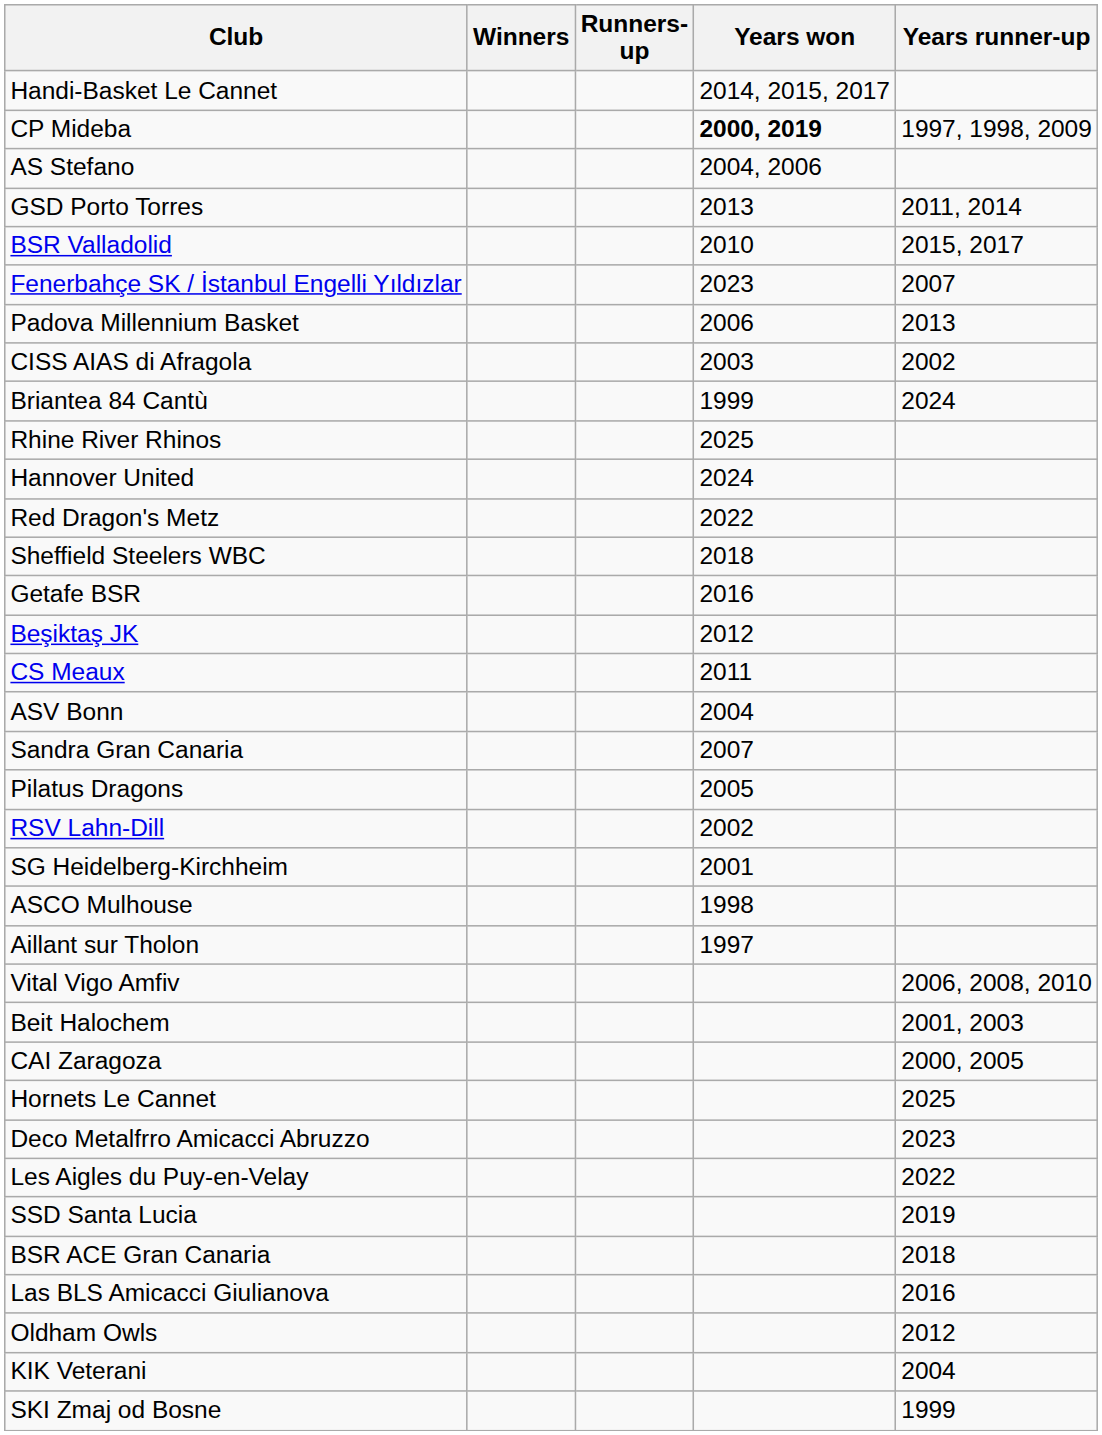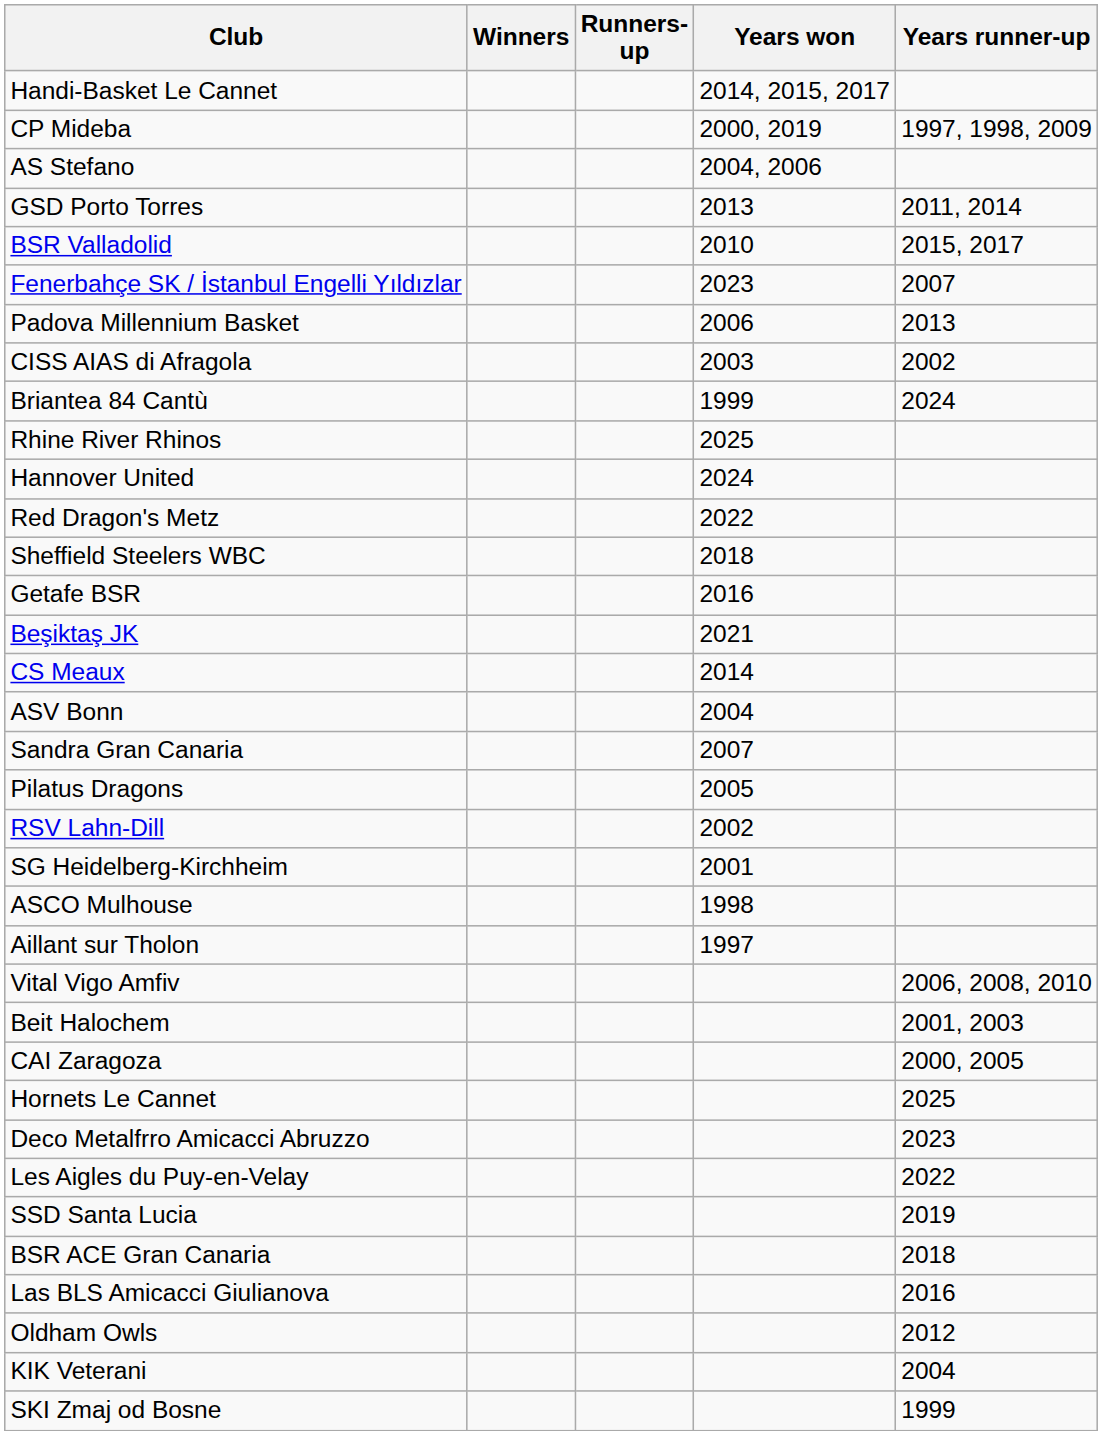 <table class="wikitable">
 <tr>
 <th>Club</th>
 <th>Winners</th>
 <th width=50>Runners-up</th>
 <th>Years won</th>
 <th>Years runner-up</th>
 </tr>
 <tr>
 <td> Handi-Basket Le Cannet</td>
 <td></td>
 <td></td>
 <td>2014, 2015, 2017</td>
 <td></td>
 </tr>
 <tr>
 <td> CP Mideba</td>
 <td></td>
 <td></td>
-<td><strong>2000, 2019</strong></td>
+<td>2000, 2019</td>
 <td>1997, 1998, 2009</td>
 </tr>
 <tr>
 <td> AS Stefano</td>
 <td></td>
 <td></td>
 <td>2004, 2006</td>
 <td></td>
 </tr>
 <tr>
 <td> GSD Porto Torres</td>
 <td></td>
 <td></td>
 <td>2013</td>
 <td>2011, 2014</td>
 </tr>
 <tr>
 <td> <a href='#'>BSR Valladolid</a></td>
 <td></td>
 <td></td>
 <td>2010</td>
 <td>2015, 2017</td>
 </tr>
 <tr>
 <td> <a href='#'>Fenerbahçe SK / İstanbul Engelli Yıldızlar</a></td>
 <td></td>
 <td></td>
 <td>2023</td>
 <td>2007</td>
 </tr>
 <tr>
 <td> Padova Millennium Basket</td>
 <td></td>
 <td></td>
 <td>2006</td>
 <td>2013</td>
 </tr>
 <tr>
 <td> CISS AIAS di Afragola</td>
 <td></td>
 <td></td>
 <td>2003</td>
 <td>2002</td>
 </tr>
 <tr>
 <td> Briantea 84 Cantù</td>
 <td></td>
 <td></td>
 <td>1999</td>
 <td>2024</td>
 </tr>
 <tr>
 <td> Rhine River Rhinos</td>
 <td></td>
 <td></td>
 <td>2025</td>
 <td></td>
 </tr>
 <tr>
 <td> Hannover United</td>
 <td></td>
 <td></td>
 <td>2024</td>
 <td></td>
 </tr>
 <tr>
 <td> Red Dragon's Metz</td>
 <td></td>
 <td></td>
 <td>2022</td>
 <td></td>
 </tr>
 <tr>
 <td> Sheffield Steelers WBC</td>
 <td></td>
 <td></td>
 <td>2018</td>
 <td></td>
 </tr>
 <tr>
 <td> Getafe BSR</td>
 <td></td>
 <td></td>
 <td>2016</td>
 <td></td>
 </tr>
 <tr>
 <td> <a href='#'>Beşiktaş JK</a></td>
 <td></td>
 <td></td>
-<td>2012</td>
+<td>2021</td>
 <td></td>
 </tr>
 <tr>
 <td> <a href='#'>CS Meaux</a></td>
 <td></td>
 <td></td>
-<td>2011</td>
+<td>2014</td>
 <td></td>
 </tr>
 <tr>
 <td> ASV Bonn</td>
 <td></td>
 <td></td>
 <td>2004</td>
 <td></td>
 </tr>
 <tr>
 <td> Sandra Gran Canaria</td>
 <td></td>
 <td></td>
 <td>2007</td>
 <td></td>
 </tr>
 <tr>
 <td> Pilatus Dragons</td>
 <td></td>
 <td></td>
 <td>2005</td>
 <td></td>
 </tr>
 <tr>
 <td> <a href='#'>RSV Lahn-Dill</a></td>
 <td></td>
 <td></td>
 <td>2002</td>
 <td></td>
 </tr>
 <tr>
 <td> SG Heidelberg-Kirchheim</td>
 <td></td>
 <td></td>
 <td>2001</td>
 <td></td>
 </tr>
 <tr>
 <td> ASCO Mulhouse</td>
 <td></td>
 <td></td>
 <td>1998</td>
 <td></td>
 </tr>
 <tr>
 <td> Aillant sur Tholon</td>
 <td></td>
 <td></td>
 <td>1997</td>
 <td></td>
 </tr>
 <tr>
 <td> Vital Vigo Amfiv</td>
 <td></td>
 <td></td>
 <td></td>
 <td>2006, 2008, 2010</td>
 </tr>
 <tr>
 <td> Beit Halochem</td>
 <td></td>
 <td></td>
 <td></td>
 <td>2001, 2003</td>
 </tr>
 <tr>
 <td> CAI Zaragoza</td>
 <td></td>
 <td></td>
 <td></td>
 <td>2000, 2005</td>
 </tr>
 <tr>
 <td> Hornets Le Cannet</td>
 <td></td>
 <td></td>
 <td></td>
 <td>2025</td>
 </tr>
 <tr>
 <td> Deco Metalfrro Amicacci Abruzzo</td>
 <td></td>
 <td></td>
 <td></td>
 <td>2023</td>
 </tr>
 <tr>
 <td> Les Aigles du Puy-en-Velay</td>
 <td></td>
 <td></td>
 <td></td>
 <td>2022</td>
 </tr>
 <tr>
 <td> SSD Santa Lucia</td>
 <td></td>
 <td></td>
 <td></td>
 <td>2019</td>
 </tr>
 <tr>
 <td> BSR ACE Gran Canaria</td>
 <td></td>
 <td></td>
 <td></td>
 <td>2018</td>
 </tr>
 <tr>
 <td> Las BLS Amicacci Giulianova</td>
 <td></td>
 <td></td>
 <td></td>
 <td>2016</td>
 </tr>
 <tr>
 <td> Oldham Owls</td>
 <td></td>
 <td></td>
 <td></td>
 <td>2012</td>
 </tr>
 <tr>
 <td> KIK Veterani</td>
 <td></td>
 <td></td>
 <td></td>
 <td>2004</td>
 </tr>
 <tr>
 <td> SKI Zmaj od Bosne</td>
 <td></td>
 <td></td>
 <td></td>
 <td>1999</td>
 </tr>
 <tr>
 </tr>
 </table>
